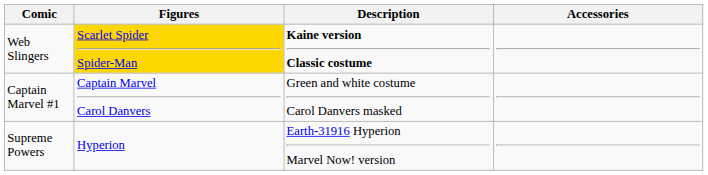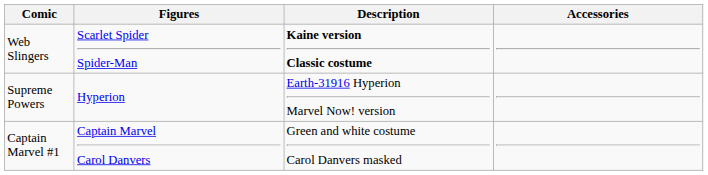 <table class="wikitable" width="70%">
 <tr>
 <th width=10%>Comic</th>
 <th width=30%>Figures</th>
 <th width=30%>Description</th>
 <th width=30%>Accessories</th>
 </tr>
 <tr>
 <td>Web Slingers</td>
-<td style="background: gold;"><a href='#'>Scarlet Spider</a><hr><a href='#'>Spider-Man</a></td>
+<td><a href='#'>Scarlet Spider</a><hr><a href='#'>Spider-Man</a></td>
 <td><strong>Kaine version<hr>Classic costume</strong></td>
+<td> <hr> </td>
+</tr>
+<tr>
+<td>Supreme Powers</td>
+<td><a href='#'>Hyperion</a></td>
+<td><a href='#'>Earth-31916</a> Hyperion<hr> Marvel Now! version</td>
 <td> <hr> </td>
 </tr>
 <tr>
 <td>Captain Marvel #1</td>
 <td><a href='#'>Captain Marvel</a><hr><a href='#'>Carol Danvers</a></td>
 <td>Green and white costume<hr>Carol Danvers masked</td>
 <td> <hr> </td>
 </tr>
-<tr>
-<td>Supreme Powers</td>
-<td><a href='#'>Hyperion</a></td>
-<td><a href='#'>Earth-31916</a> Hyperion<hr> Marvel Now! version</td>
-<td> <hr> </td>
-</tr>
 </table>
